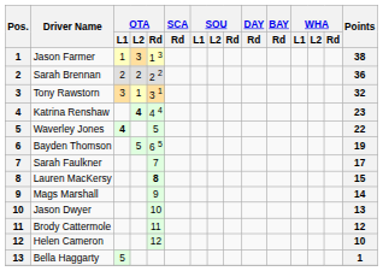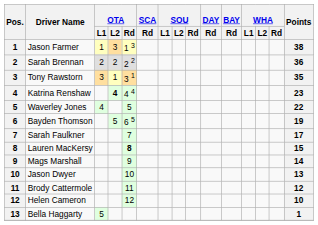 <table class="wikitable" style=font-size:85%;>
 <tr>
 <th rowspan=2>Pos.</th>
 <th rowspan=2>Driver Name</th>
 <th colspan=3><br><a href='#'>OTA</a></th>
 <th><br><a href='#'>SCA</a></th>
 <th colspan=3><br><a href='#'>SOU</a></th>
 <th><br><a href='#'>DAY</a></th>
 <th><br><a href='#'>BAY</a></th>
 <th colspan=3><br><a href='#'>WHA</a></th>
 <th rowspan=2>Points</th>
 </tr>
 <tr>
 <th>L1</th>
 <th>L2</th>
 <th>Rd</th>
 <th>Rd</th>
 <th>L1</th>
 <th>L2</th>
 <th>Rd</th>
 <th>Rd</th>
 <th>Rd</th>
 <th>L1</th>
 <th>L2</th>
 <th>Rd</th>
 </tr>
 <tr>
 <th>1</th>
 <td> Jason Farmer</td>
 <td align=center style=background:#ffffbf;>1</td>
 <td align=center style=background:#ffdf9f;>3</td>
 <td align=center style=background:#ffffbf;>1 <sup>3</sup></td>
 <td align=center style=background:#;></td>
 <td align=center style=background:#;></td>
 <td align=center style=background:#;></td>
 <td align=center style=background:#;></td>
 <td align=center style=background:#;></td>
 <td align=center style=background:#;></td>
 <td align=center style=background:#;></td>
 <td align=center style=background:#;></td>
 <td align=center style=background:#;></td>
 <th>38</th>
 </tr>
 <tr>
 <th>2</th>
 <td> Sarah Brennan</td>
 <td align=center style=background:#dfdfdf;>2</td>
 <td align=center style=background:#dfdfdf;>2</td>
 <td align=center style=background:#dfdfdf;>2 <sup>2</sup></td>
 <td align=center style=background:#;></td>
 <td align=center style=background:#;></td>
 <td align=center style=background:#;></td>
 <td align=center style=background:#;></td>
 <td align=center style=background:#;></td>
 <td align=center style=background:#;></td>
 <td align=center style=background:#;></td>
 <td align=center style=background:#;></td>
 <td align=center style=background:#;></td>
 <th>36</th>
 </tr>
 <tr>
 <th>3</th>
 <td> Tony Rawstorn</td>
 <td align=center style=background:#ffdf9f;>3</td>
 <td align=center style=background:#ffffbf;>1</td>
 <td align=center style=background:#ffdf9f;>3 <sup>1</sup></td>
 <td align=center style=background:#;></td>
 <td align=center style=background:#;></td>
 <td align=center style=background:#;></td>
 <td align=center style=background:#;></td>
 <td align=center style=background:#;></td>
 <td align=center style=background:#;></td>
 <td align=center style=background:#;></td>
 <td align=center style=background:#;></td>
 <td align=center style=background:#;></td>
-<th>32</th>
+<th>35</th>
 </tr>
 <tr>
 <th>4</th>
 <td> Katrina Renshaw</td>
 <td align=center style=background:#;></td>
 <td align=center style=background:#dfffdf;><strong>4</strong></td>
 <td align=center style=background:#dfffdf;>4 <sup>4</sup></td>
 <td align=center style=background:#;></td>
 <td align=center style=background:#;></td>
 <td align=center style=background:#;></td>
 <td align=center style=background:#;></td>
 <td align=center style=background:#;></td>
 <td align=center style=background:#;></td>
 <td align=center style=background:#;></td>
 <td align=center style=background:#;></td>
 <td align=center style=background:#;></td>
 <th>23</th>
 </tr>
 <tr>
 <th>5</th>
 <td> Waverley Jones</td>
-<td align=center style=background:#dfffdf;><strong>4</strong></td>
+<td align=center style=background:#dfffdf;>4</td>
 <td align=center style=background:#;></td>
 <td align=center style=background:#dfffdf;>5</td>
 <td align=center style=background:#;></td>
 <td align=center style=background:#;></td>
 <td align=center style=background:#;></td>
 <td align=center style=background:#;></td>
 <td align=center style=background:#;></td>
 <td align=center style=background:#;></td>
 <td align=center style=background:#;></td>
 <td align=center style=background:#;></td>
 <td align=center style=background:#;></td>
 <th>22</th>
 </tr>
 <tr>
 <th>6</th>
 <td> Bayden Thomson</td>
 <td align=center style=background:#;></td>
 <td align=center style=background:#dfffdf;>5</td>
 <td align=center style=background:#dfffdf;>6 <sup>5</sup></td>
 <td align=center style=background:#;></td>
 <td align=center style=background:#;></td>
 <td align=center style=background:#;></td>
 <td align=center style=background:#;></td>
 <td align=center style=background:#;></td>
 <td align=center style=background:#;></td>
 <td align=center style=background:#;></td>
 <td align=center style=background:#;></td>
 <td align=center style=background:#;></td>
 <th>19</th>
 </tr>
 <tr>
 <th>7</th>
 <td> Sarah Faulkner</td>
 <td align=center style=background:#;></td>
 <td align=center style=background:#;></td>
 <td align=center style=background:#dfffdf;>7</td>
 <td align=center style=background:#;></td>
 <td align=center style=background:#;></td>
 <td align=center style=background:#;></td>
 <td align=center style=background:#;></td>
 <td align=center style=background:#;></td>
 <td align=center style=background:#;></td>
 <td align=center style=background:#;></td>
 <td align=center style=background:#;></td>
 <td align=center style=background:#;></td>
 <th>17</th>
 </tr>
 <tr>
 <th>8</th>
 <td> Lauren MacKersy</td>
 <td align=center style=background:#;></td>
 <td align=center style=background:#;></td>
 <td align=center style=background:#dfffdf;><strong>8</strong></td>
 <td align=center style=background:#;></td>
 <td align=center style=background:#;></td>
 <td align=center style=background:#;></td>
 <td align=center style=background:#;></td>
 <td align=center style=background:#;></td>
 <td align=center style=background:#;></td>
 <td align=center style=background:#;></td>
 <td align=center style=background:#;></td>
 <td align=center style=background:#;></td>
 <th>15</th>
 </tr>
 <tr>
 <th>9</th>
 <td> Mags Marshall</td>
 <td align=center style=background:#;></td>
 <td align=center style=background:#;></td>
 <td align=center style=background:#dfffdf;>9</td>
 <td align=center style=background:#;></td>
 <td align=center style=background:#;></td>
 <td align=center style=background:#;></td>
 <td align=center style=background:#;></td>
 <td align=center style=background:#;></td>
 <td align=center style=background:#;></td>
 <td align=center style=background:#;></td>
 <td align=center style=background:#;></td>
 <td align=center style=background:#;></td>
 <th>14</th>
 </tr>
 <tr>
 <th>10</th>
 <td> Jason Dwyer</td>
 <td align=center style=background:#;></td>
 <td align=center style=background:#;></td>
 <td align=center style=background:#dfffdf;>10</td>
 <td align=center style=background:#;></td>
 <td align=center style=background:#;></td>
 <td align=center style=background:#;></td>
 <td align=center style=background:#;></td>
 <td align=center style=background:#;></td>
 <td align=center style=background:#;></td>
 <td align=center style=background:#;></td>
 <td align=center style=background:#;></td>
 <td align=center style=background:#;></td>
 <th>13</th>
 </tr>
 <tr>
 <th>11</th>
 <td> Brody Cattermole</td>
 <td align=center style=background:#;></td>
 <td align=center style=background:#;></td>
 <td align=center style=background:#dfffdf;>11</td>
 <td align=center style=background:#;></td>
 <td align=center style=background:#;></td>
 <td align=center style=background:#;></td>
 <td align=center style=background:#;></td>
 <td align=center style=background:#;></td>
 <td align=center style=background:#;></td>
 <td align=center style=background:#;></td>
 <td align=center style=background:#;></td>
 <td align=center style=background:#;></td>
 <th>12</th>
 </tr>
 <tr>
 <th>12</th>
 <td> Helen Cameron</td>
 <td align=center style=background:#;></td>
 <td align=center style=background:#;></td>
 <td align=center style=background:#dfffdf;>12</td>
 <td align=center style=background:#;></td>
 <td align=center style=background:#;></td>
 <td align=center style=background:#;></td>
 <td align=center style=background:#;></td>
 <td align=center style=background:#;></td>
 <td align=center style=background:#;></td>
 <td align=center style=background:#;></td>
 <td align=center style=background:#;></td>
 <td align=center style=background:#;></td>
 <th>10</th>
 </tr>
 <tr>
 <th>13</th>
 <td> Bella Haggarty</td>
 <td align=center style=background:#dfffdf;>5</td>
 <td align=center style=background:#;></td>
 <td align=center style=background:#;></td>
 <td align=center style=background:#;></td>
 <td align=center style=background:#;></td>
 <td align=center style=background:#;></td>
 <td align=center style=background:#;></td>
 <td align=center style=background:#;></td>
 <td align=center style=background:#;></td>
 <td align=center style=background:#;></td>
 <td align=center style=background:#;></td>
 <td align=center style=background:#;></td>
 <th>1</th>
 </tr>
 <tr>
 </tr>
 </table>
